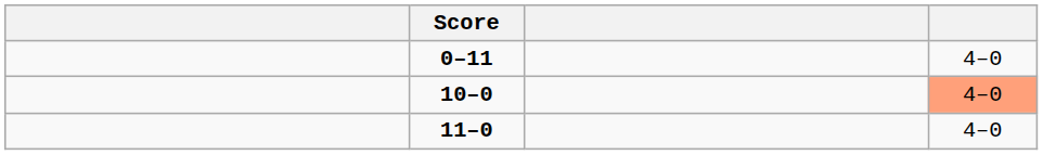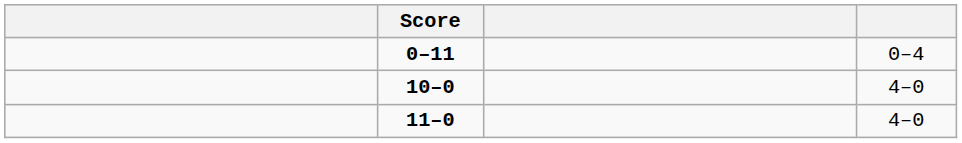 <table class="wikitable" style="text-align: center; ">
 <tr>
 <th align="right" width="270"></th>
 <th width="65">Score</th>
 <th align="left" width="270"></th>
 <th width="65"></th>
 </tr>
 <tr>
 <td align="left"></td>
 <td><strong>0–11</strong></td>
 <td align="left"><strong></strong></td>
-<td>4–0 <strong></strong></td>
+<td>0–4 <strong></strong></td>
 </tr>
 <tr>
 <td align="left"><strong></strong></td>
 <td><strong>10–0</strong></td>
 <td align="left"></td>
-<td style="background: lightsalmon;">4–0 <strong></strong></td>
+<td>4–0 <strong></strong></td>
 </tr>
 <tr>
 <td align="left"><strong></strong></td>
 <td><strong>11–0</strong></td>
 <td align="left"></td>
 <td>4–0 <strong></strong></td>
 </tr>
 </table>
